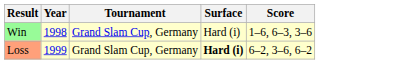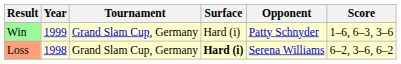 <table class="sortable wikitable">
 <tr>
 <th>Result</th>
 <th>Year</th>
 <th>Tournament</th>
 <th>Surface</th>
+<th>Opponent</th>
 <th class="unsortable">Score</th>
 </tr>
 <tr bgcolor=ffffcc>
 <td bgcolor=98FB98>Win</td>
-<td><a href='#'>1998</a></td>
+<td><a href='#'>1999</a></td>
 <td><a href='#'>Grand Slam Cup</a>, Germany</td>
 <td>Hard (i)</td>
+<td> <a href='#'>Patty Schnyder</a></td>
 <td>1–6, 6–3, 3–6</td>
 </tr>
 <tr bgcolor=ffffcc>
 <td bgcolor=FFA07A>Loss</td>
-<td><a href='#'>1999</a></td>
+<td><a href='#'>1998</a></td>
 <td>Grand Slam Cup, Germany</td>
 <td><strong>Hard (i)</strong></td>
+<td> <a href='#'>Serena Williams</a></td>
 <td>6–2, 3–6, 6–2</td>
 </tr>
 </table>
